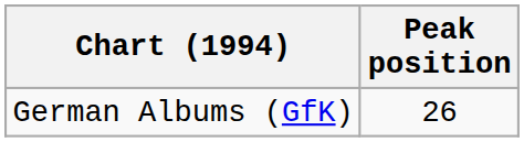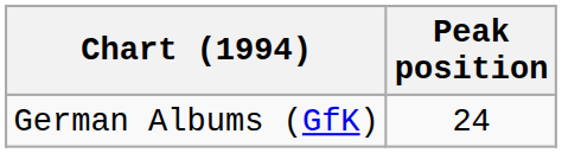 <table class="wikitable">
 <tr>
 <th align="left">Chart (1994)</th>
 <th align="center">Peak<br>position</th>
 </tr>
 <tr>
 <td align="left">German Albums (<a href='#'>GfK</a>)</td>
-<td align="center">26</td>
+<td align="center">24</td>
 </tr>
 </table>
